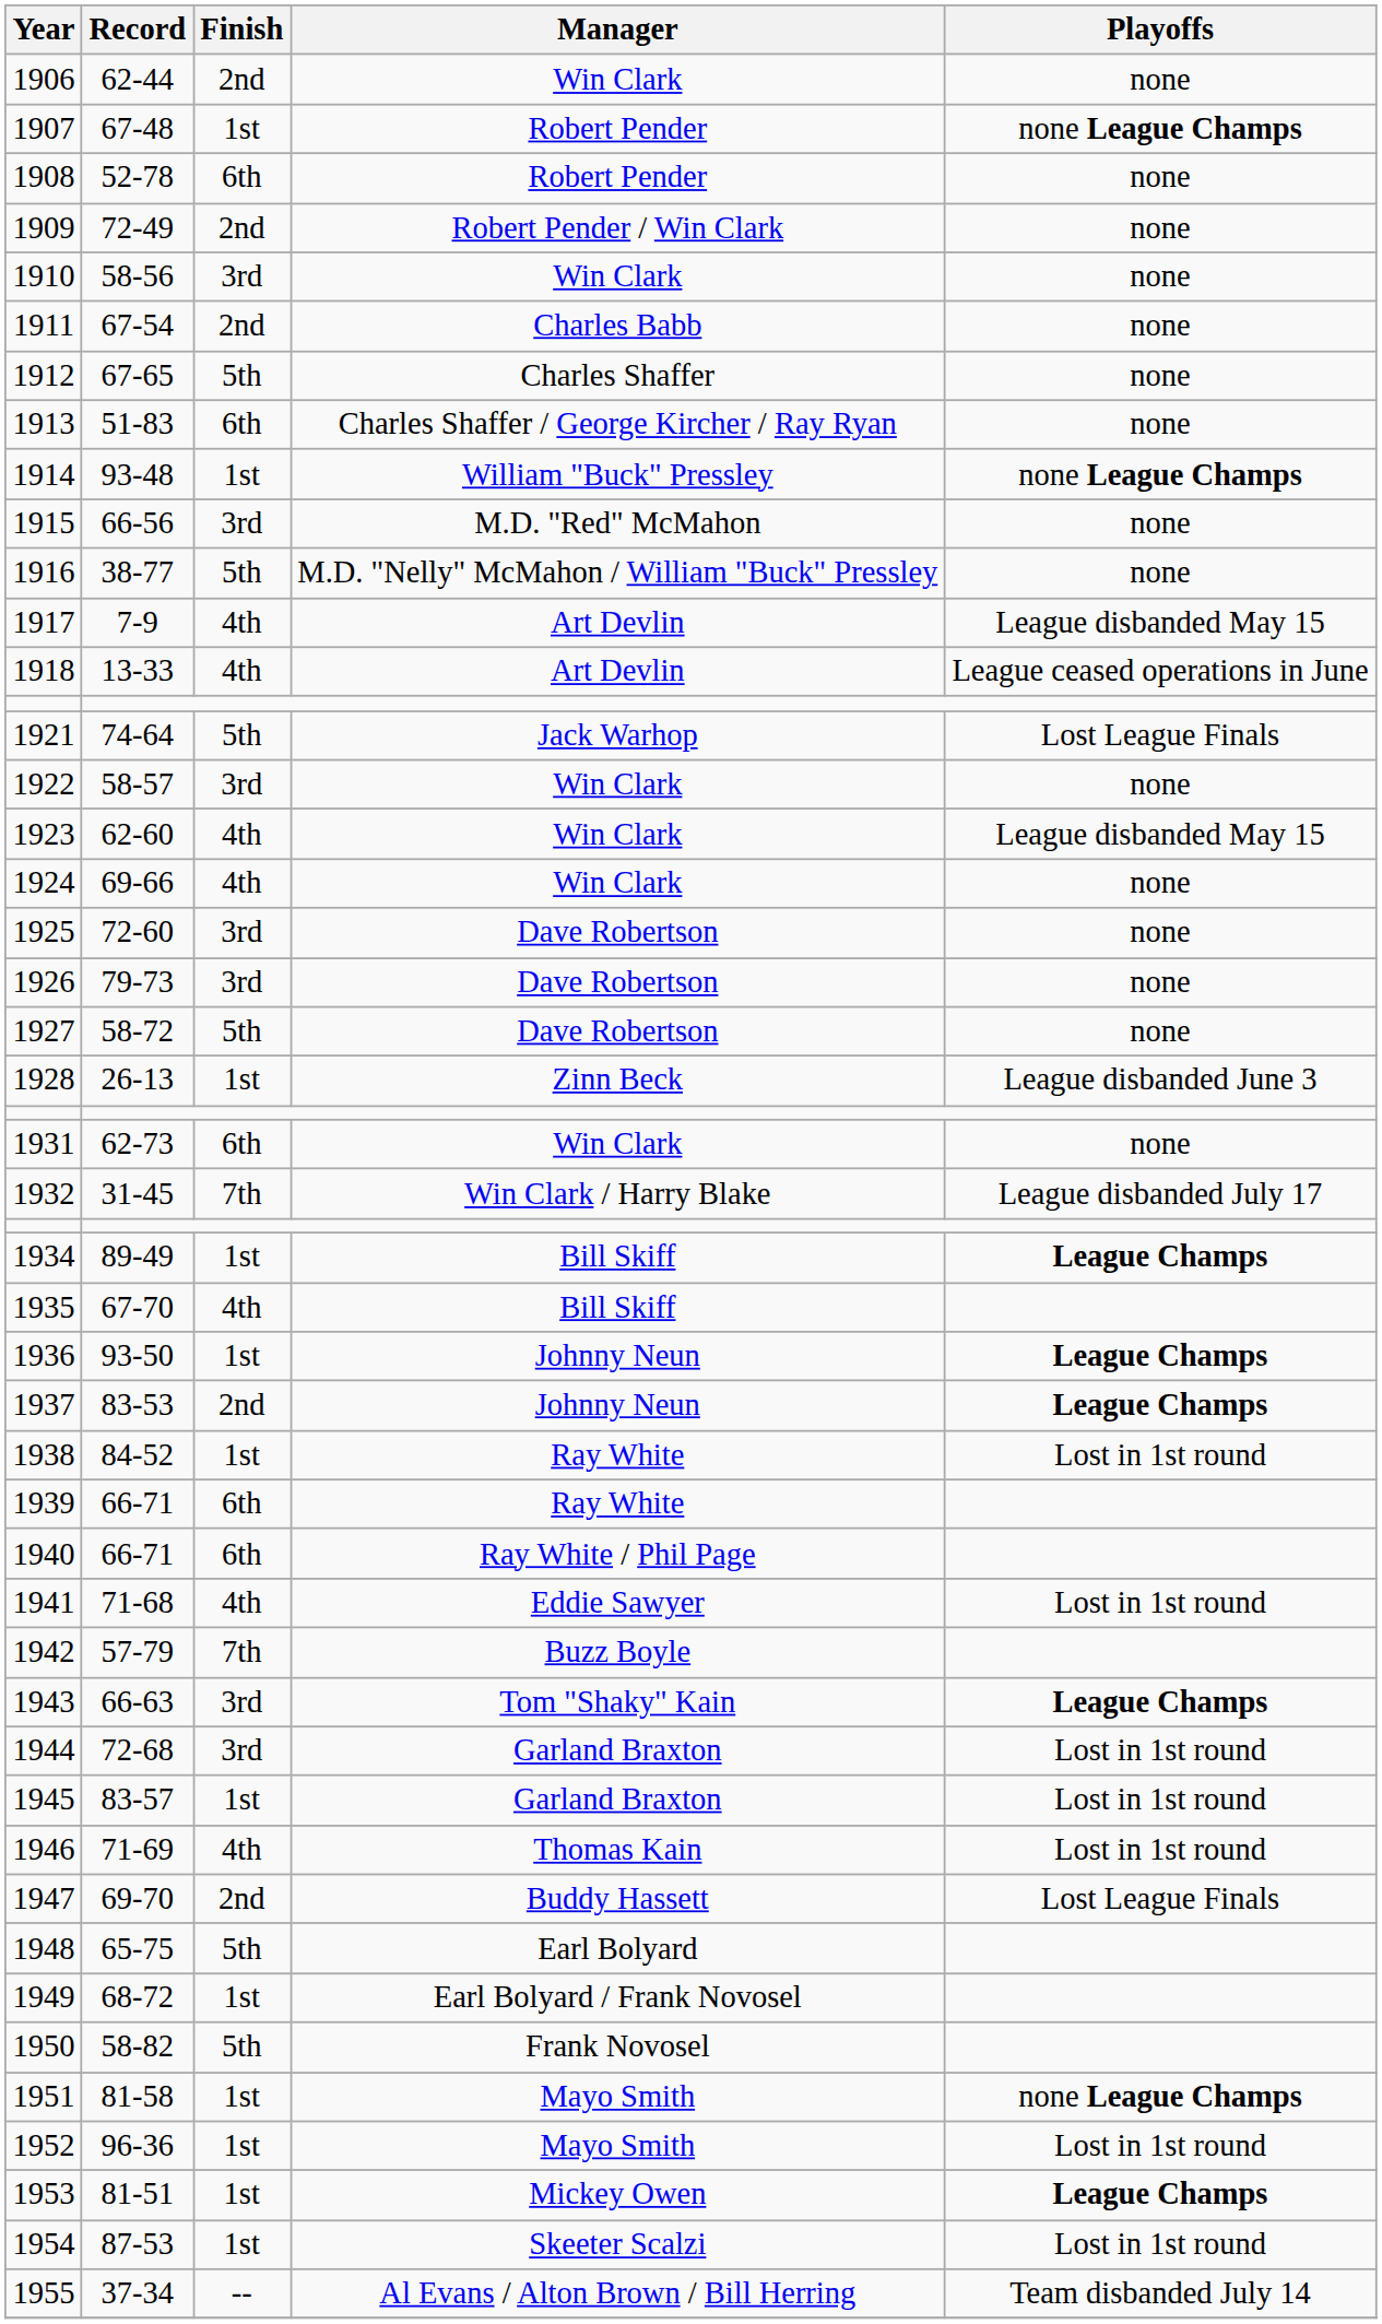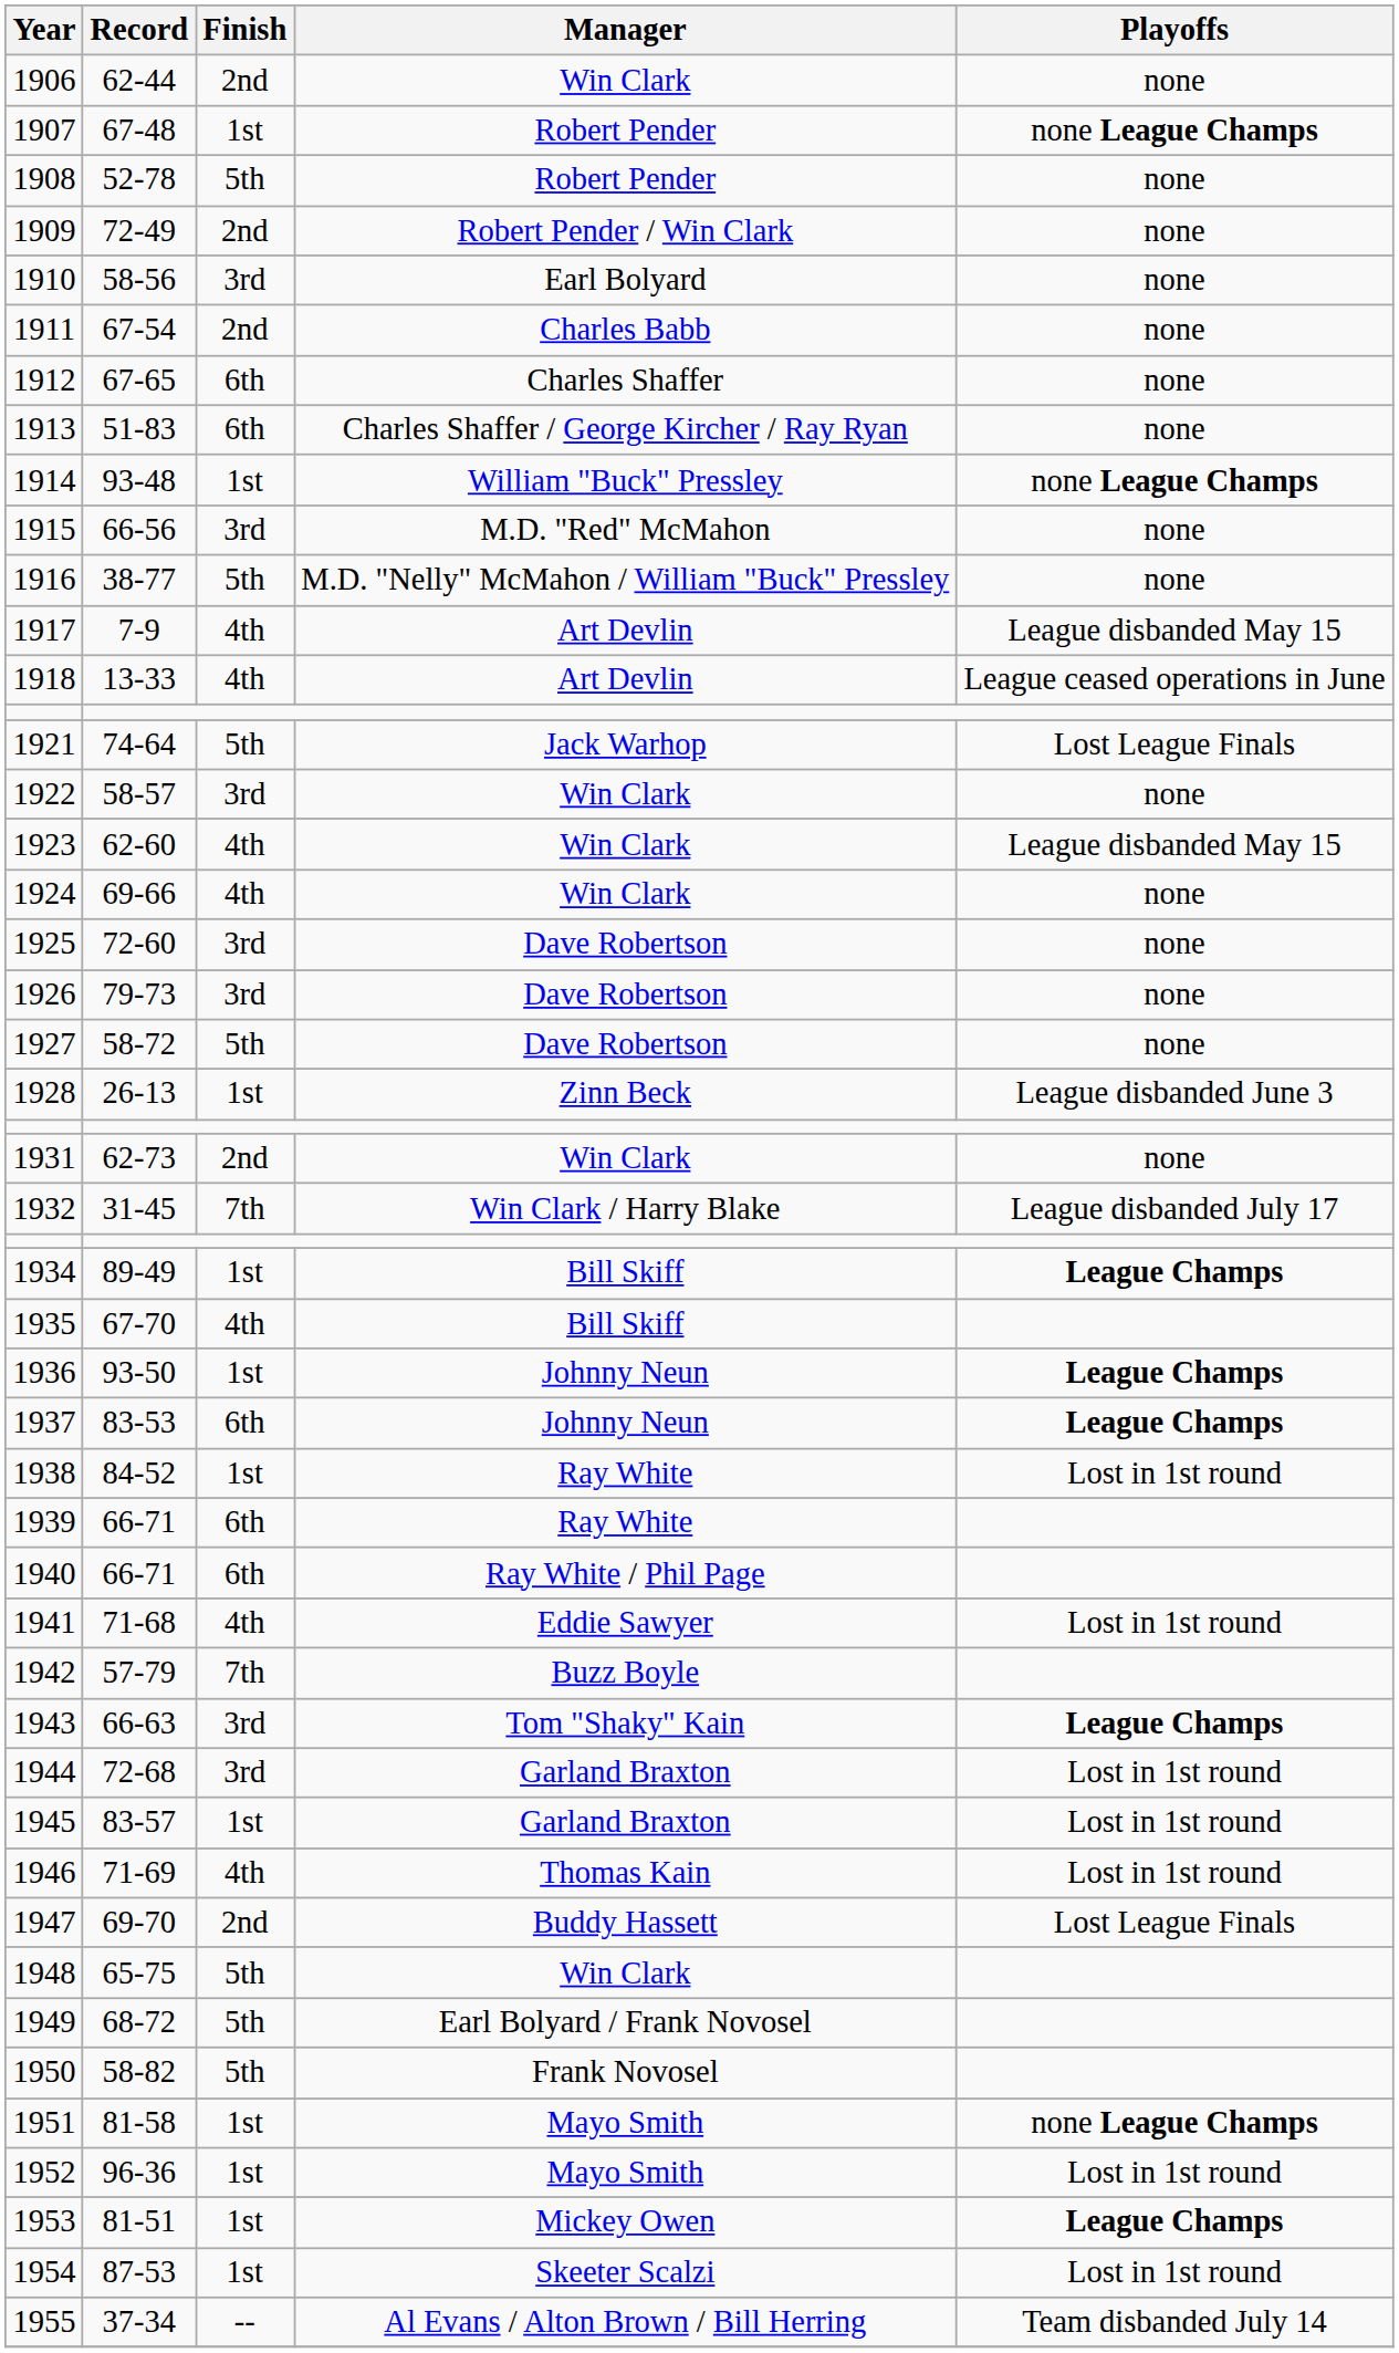 <table class="wikitable">
 <tr style="background: #F2F2F2;">
 <th>Year</th>
 <th>Record</th>
 <th>Finish</th>
 <th>Manager</th>
 <th>Playoffs</th>
 </tr>
 <tr align=center>
 <td>1906</td>
 <td>62-44</td>
 <td>2nd</td>
 <td><a href='#'>Win Clark</a></td>
 <td>none</td>
 </tr>
 <tr align=center>
 <td>1907</td>
 <td>67-48</td>
 <td>1st</td>
 <td><a href='#'>Robert Pender</a></td>
 <td>none   <strong>League Champs</strong></td>
 </tr>
 <tr align=center>
 <td>1908</td>
 <td>52-78</td>
-<td>6th</td>
+<td>5th</td>
 <td><a href='#'>Robert Pender</a></td>
 <td>none</td>
 </tr>
 <tr align=center>
 <td>1909</td>
 <td>72-49</td>
 <td>2nd</td>
 <td><a href='#'>Robert Pender</a> / <a href='#'>Win Clark</a></td>
 <td>none</td>
 </tr>
 <tr align=center>
 <td>1910</td>
 <td>58-56</td>
 <td>3rd</td>
-<td><a href='#'>Win Clark</a></td>
+<td>Earl Bolyard</td>
 <td>none</td>
 </tr>
 <tr align=center>
 <td>1911</td>
 <td>67-54</td>
 <td>2nd</td>
 <td><a href='#'>Charles Babb</a></td>
 <td>none</td>
 </tr>
 <tr align=center>
 <td>1912</td>
 <td>67-65</td>
-<td>5th</td>
+<td>6th</td>
 <td>Charles Shaffer</td>
 <td>none</td>
 </tr>
 <tr align=center>
 <td>1913</td>
 <td>51-83</td>
 <td>6th</td>
 <td>Charles Shaffer / <a href='#'>George Kircher</a> / <a href='#'>Ray Ryan</a></td>
 <td>none</td>
 </tr>
 <tr align=center>
 <td>1914</td>
 <td>93-48</td>
 <td>1st</td>
 <td><a href='#'>William "Buck" Pressley</a></td>
 <td>none   <strong>League Champs</strong></td>
 </tr>
 <tr align=center>
 <td>1915</td>
 <td>66-56</td>
 <td>3rd</td>
 <td>M.D. "Red" McMahon</td>
 <td>none</td>
 </tr>
 <tr align=center>
 <td>1916</td>
 <td>38-77</td>
 <td>5th</td>
 <td>M.D. "Nelly" McMahon / <a href='#'>William "Buck" Pressley</a></td>
 <td>none</td>
 </tr>
 <tr align=center>
 <td>1917</td>
 <td>7-9</td>
 <td>4th</td>
 <td><a href='#'>Art Devlin</a></td>
 <td>League disbanded May 15</td>
 </tr>
 <tr align=center>
 <td>1918</td>
 <td>13-33</td>
 <td>4th</td>
 <td><a href='#'>Art Devlin</a></td>
 <td>League ceased operations in June</td>
 </tr>
 <tr align=center>
 <td></td>
 </tr>
 <tr align=center>
 <td>1921</td>
 <td>74-64</td>
 <td>5th</td>
 <td><a href='#'>Jack Warhop</a></td>
 <td>Lost League Finals</td>
 </tr>
 <tr align=center>
 <td>1922</td>
 <td>58-57</td>
 <td>3rd</td>
 <td><a href='#'>Win Clark</a></td>
 <td>none</td>
 </tr>
 <tr align=center>
 <td>1923</td>
 <td>62-60</td>
 <td>4th</td>
 <td><a href='#'>Win Clark</a></td>
 <td>League disbanded May 15</td>
 </tr>
 <tr align=center>
 <td>1924</td>
 <td>69-66</td>
 <td>4th</td>
 <td><a href='#'>Win Clark</a></td>
 <td>none</td>
 </tr>
 <tr align=center>
 <td>1925</td>
 <td>72-60</td>
 <td>3rd</td>
 <td><a href='#'>Dave Robertson</a></td>
 <td>none</td>
 </tr>
 <tr align=center>
 <td>1926</td>
 <td>79-73</td>
 <td>3rd</td>
 <td><a href='#'>Dave Robertson</a></td>
 <td>none</td>
 </tr>
 <tr align=center>
 <td>1927</td>
 <td>58-72</td>
 <td>5th</td>
 <td><a href='#'>Dave Robertson</a></td>
 <td>none</td>
 </tr>
 <tr align=center>
 <td>1928</td>
 <td>26-13</td>
 <td>1st</td>
 <td><a href='#'>Zinn Beck</a></td>
 <td>League disbanded June 3</td>
 </tr>
 <tr align=center>
 <td></td>
 </tr>
 <tr align=center>
 <td>1931</td>
 <td>62-73</td>
-<td>6th</td>
+<td>2nd</td>
 <td><a href='#'>Win Clark</a></td>
 <td>none</td>
 </tr>
 <tr align=center>
 <td>1932</td>
 <td>31-45</td>
 <td>7th</td>
 <td><a href='#'>Win Clark</a> / Harry Blake</td>
 <td>League disbanded July 17</td>
 </tr>
 <tr align=center>
 <td></td>
 </tr>
 <tr align=center>
 <td>1934</td>
 <td>89-49</td>
 <td>1st</td>
 <td><a href='#'>Bill Skiff</a></td>
 <td><strong>League Champs</strong></td>
 </tr>
 <tr align=center>
 <td>1935</td>
 <td>67-70</td>
 <td>4th</td>
 <td><a href='#'>Bill Skiff</a></td>
 <td></td>
 </tr>
 <tr align=center>
 <td>1936</td>
 <td>93-50</td>
 <td>1st</td>
 <td><a href='#'>Johnny Neun</a></td>
 <td><strong>League Champs</strong></td>
 </tr>
 <tr align=center>
 <td>1937</td>
 <td>83-53</td>
-<td>2nd</td>
+<td>6th</td>
 <td><a href='#'>Johnny Neun</a></td>
 <td><strong>League Champs</strong></td>
 </tr>
 <tr align=center>
 <td>1938</td>
 <td>84-52</td>
 <td>1st</td>
 <td><a href='#'>Ray White</a></td>
 <td>Lost in 1st round</td>
 </tr>
 <tr align=center>
 <td>1939</td>
 <td>66-71</td>
 <td>6th</td>
 <td><a href='#'>Ray White</a></td>
 <td></td>
 </tr>
 <tr align=center>
 <td>1940</td>
 <td>66-71</td>
 <td>6th</td>
 <td><a href='#'>Ray White</a> / <a href='#'>Phil Page</a></td>
 <td></td>
 </tr>
 <tr align=center>
 <td>1941</td>
 <td>71-68</td>
 <td>4th</td>
 <td><a href='#'>Eddie Sawyer</a></td>
 <td>Lost in 1st round</td>
 </tr>
 <tr align=center>
 <td>1942</td>
 <td>57-79</td>
 <td>7th</td>
 <td><a href='#'>Buzz Boyle</a></td>
 <td></td>
 </tr>
 <tr align=center>
 <td>1943</td>
 <td>66-63</td>
 <td>3rd</td>
 <td><a href='#'>Tom "Shaky" Kain</a></td>
 <td><strong>League Champs</strong></td>
 </tr>
 <tr align=center>
 <td>1944</td>
 <td>72-68</td>
 <td>3rd</td>
 <td><a href='#'>Garland Braxton</a></td>
 <td>Lost in 1st round</td>
 </tr>
 <tr align=center>
 <td>1945</td>
 <td>83-57</td>
 <td>1st</td>
 <td><a href='#'>Garland Braxton</a></td>
 <td>Lost in 1st round</td>
 </tr>
 <tr align=center>
 <td>1946</td>
 <td>71-69</td>
 <td>4th</td>
 <td><a href='#'>Thomas Kain</a></td>
 <td>Lost in 1st round</td>
 </tr>
 <tr align=center>
 <td>1947</td>
 <td>69-70</td>
 <td>2nd</td>
 <td><a href='#'>Buddy Hassett</a></td>
 <td>Lost League Finals</td>
 </tr>
 <tr align=center>
 <td>1948</td>
 <td>65-75</td>
 <td>5th</td>
-<td>Earl Bolyard</td>
+<td><a href='#'>Win Clark</a></td>
 <td></td>
 </tr>
 <tr align=center>
 <td>1949</td>
 <td>68-72</td>
-<td>1st</td>
+<td>5th</td>
 <td>Earl Bolyard / Frank Novosel</td>
 <td></td>
 </tr>
 <tr align=center>
 <td>1950</td>
 <td>58-82</td>
 <td>5th</td>
 <td>Frank Novosel</td>
 <td></td>
 </tr>
 <tr align=center>
 <td>1951</td>
 <td>81-58</td>
 <td>1st</td>
 <td><a href='#'>Mayo Smith</a></td>
 <td>none   <strong>League Champs</strong></td>
 </tr>
 <tr align=center>
 <td>1952</td>
 <td>96-36</td>
 <td>1st</td>
 <td><a href='#'>Mayo Smith</a></td>
 <td>Lost in 1st round</td>
 </tr>
 <tr align=center>
 <td>1953</td>
 <td>81-51</td>
 <td>1st</td>
 <td><a href='#'>Mickey Owen</a></td>
 <td><strong>League Champs</strong></td>
 </tr>
 <tr align=center>
 <td>1954</td>
 <td>87-53</td>
 <td>1st</td>
 <td><a href='#'>Skeeter Scalzi</a></td>
 <td>Lost in 1st round</td>
 </tr>
 <tr align=center>
 <td>1955</td>
 <td>37-34</td>
 <td>--</td>
 <td><a href='#'>Al Evans</a> / <a href='#'>Alton Brown</a> / <a href='#'>Bill Herring</a></td>
 <td>Team disbanded July 14</td>
 </tr>
 <tr align=center>
 </tr>
 </table>
